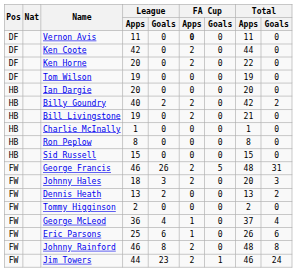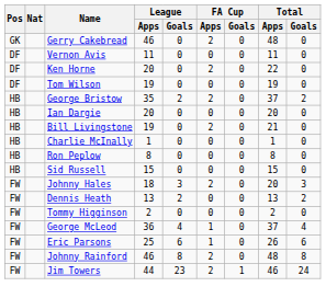 <table class="wikitable" style="text-align:center">
 <tr>
 <th rowspan="2">Pos</th>
 <th rowspan="2">Nat</th>
 <th rowspan="2">Name</th>
 <th colspan="2" style="width:85px;">League</th>
 <th colspan="2" style="width:85px;">FA Cup</th>
 <th colspan="2" style="width:85px;">Total</th>
 </tr>
 <tr>
 <th>Apps</th>
 <th>Goals</th>
 <th>Apps</th>
 <th>Goals</th>
 <th>Apps</th>
 <th>Goals</th>
 </tr>
 <tr>
+<td>GK</td>
+<td></td>
+<td style="text-align:left;"><a href='#'>Gerry Cakebread</a></td>
+<td>46</td>
+<td>0</td>
+<td>2</td>
+<td>0</td>
+<td>48</td>
+<td>0</td>
+</tr>
+<tr>
 <td>DF</td>
 <td></td>
 <td style="text-align:left;"><a href='#'>Vernon Avis</a></td>
 <td>11</td>
 <td>0</td>
-<td><strong>0</strong></td>
+<td>0</td>
 <td>0</td>
 <td>11</td>
-<td>0</td>
-</tr>
-<tr>
-<td>DF</td>
-<td></td>
-<td style="text-align:left;"><a href='#'>Ken Coote</a></td>
-<td>42</td>
-<td>0</td>
-<td>2</td>
-<td>0</td>
-<td>44</td>
 <td>0</td>
 </tr>
 <tr>
 <td>DF</td>
 <td></td>
 <td style="text-align:left;"><a href='#'>Ken Horne</a></td>
 <td>20</td>
 <td>0</td>
 <td>2</td>
 <td>0</td>
 <td>22</td>
 <td>0</td>
 </tr>
 <tr>
 <td>DF</td>
 <td></td>
 <td style="text-align:left;"><a href='#'>Tom Wilson</a></td>
 <td>19</td>
 <td>0</td>
 <td>0</td>
 <td>0</td>
 <td>19</td>
 <td>0</td>
 </tr>
 <tr>
 <td>HB</td>
 <td></td>
+<td style="text-align:left;"><a href='#'>George Bristow</a></td>
+<td>35</td>
+<td>2</td>
+<td>2</td>
+<td>0</td>
+<td>37</td>
+<td>2</td>
+</tr>
+<tr>
+<td>HB</td>
+<td></td>
 <td style="text-align:left;"><a href='#'>Ian Dargie</a></td>
 <td>20</td>
 <td>0</td>
 <td>0</td>
 <td>0</td>
 <td>20</td>
 <td>0</td>
-</tr>
-<tr>
-<td>HB</td>
-<td></td>
-<td style="text-align:left;"><a href='#'>Billy Goundry</a></td>
-<td>40</td>
-<td>2</td>
-<td>2</td>
-<td>0</td>
-<td>42</td>
-<td>2</td>
 </tr>
 <tr>
 <td>HB</td>
 <td></td>
 <td style="text-align:left;"><a href='#'>Bill Livingstone</a></td>
 <td>19</td>
 <td>0</td>
 <td>2</td>
 <td>0</td>
 <td>21</td>
 <td>0</td>
 </tr>
 <tr>
 <td>HB</td>
 <td></td>
 <td style="text-align:left;"><a href='#'>Charlie McInally</a></td>
 <td>1</td>
 <td>0</td>
 <td>0</td>
 <td>0</td>
 <td>1</td>
 <td>0</td>
 </tr>
 <tr>
 <td>HB</td>
 <td></td>
 <td style="text-align:left;"><a href='#'>Ron Peplow</a></td>
 <td>8</td>
 <td>0</td>
 <td>0</td>
 <td>0</td>
 <td>8</td>
 <td>0</td>
 </tr>
 <tr>
 <td>HB</td>
 <td></td>
 <td style="text-align:left;"><a href='#'>Sid Russell</a></td>
 <td>15</td>
 <td>0</td>
 <td>0</td>
 <td>0</td>
 <td>15</td>
 <td>0</td>
-</tr>
-<tr>
-<td>FW</td>
-<td></td>
-<td style="text-align:left;"><a href='#'>George Francis</a></td>
-<td>46</td>
-<td>26</td>
-<td>2</td>
-<td>5</td>
-<td>48</td>
-<td>31</td>
 </tr>
 <tr>
 <td>FW</td>
 <td></td>
 <td style="text-align:left;"><a href='#'>Johnny Hales</a></td>
 <td>18</td>
 <td>3</td>
 <td>2</td>
 <td>0</td>
 <td>20</td>
 <td>3</td>
 </tr>
 <tr>
 <td>FW</td>
 <td></td>
 <td style="text-align:left;"><a href='#'>Dennis Heath</a></td>
 <td>13</td>
 <td>2</td>
 <td>0</td>
 <td>0</td>
 <td>13</td>
 <td>2</td>
 </tr>
 <tr>
 <td>FW</td>
 <td></td>
 <td style="text-align:left;"><a href='#'>Tommy Higginson</a></td>
 <td>2</td>
 <td>0</td>
 <td>0</td>
 <td>0</td>
 <td>2</td>
 <td>0</td>
 </tr>
 <tr>
 <td>FW</td>
 <td></td>
 <td style="text-align:left;"><a href='#'>George McLeod</a></td>
 <td>36</td>
 <td>4</td>
 <td>1</td>
 <td>0</td>
 <td>37</td>
 <td>4</td>
 </tr>
 <tr>
 <td>FW</td>
 <td></td>
 <td style="text-align:left;"><a href='#'>Eric Parsons</a></td>
 <td>25</td>
 <td>6</td>
 <td>1</td>
 <td>0</td>
 <td>26</td>
 <td>6</td>
 </tr>
 <tr>
 <td>FW</td>
 <td></td>
 <td style="text-align:left;"><a href='#'>Johnny Rainford</a></td>
 <td>46</td>
 <td>8</td>
 <td>2</td>
 <td>0</td>
 <td>48</td>
 <td>8</td>
 </tr>
 <tr>
 <td>FW</td>
 <td></td>
 <td style="text-align:left;"><a href='#'>Jim Towers</a></td>
 <td>44</td>
 <td>23</td>
 <td>2</td>
 <td>1</td>
 <td>46</td>
 <td>24</td>
 </tr>
 </table>
